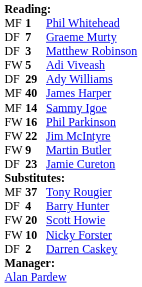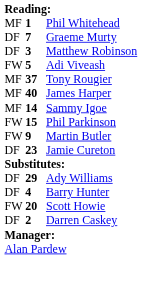 <table style="font-size: 90%" cellspacing="0" cellpadding="0" align="center">
 <tr>
 <td colspan="4"><strong>Reading:</strong></td>
 </tr>
 <tr>
 <th width="25"></th>
 <th width="25"></th>
 </tr>
 <tr>
 <td>MF</td>
 <td><strong>1</strong></td>
 <td> <a href='#'>Phil Whitehead</a></td>
 </tr>
 <tr>
 <td>DF</td>
 <td><strong>7</strong></td>
 <td> <a href='#'>Graeme Murty</a></td>
 </tr>
 <tr>
 <td>DF</td>
 <td><strong>3</strong></td>
 <td> <a href='#'>Matthew Robinson</a></td>
 <td></td>
 <td></td>
 </tr>
 <tr>
 <td>FW</td>
 <td><strong>5</strong></td>
 <td> <a href='#'>Adi Viveash</a> </td>
 </tr>
 <tr>
-<td>DF</td>
-<td><strong>29</strong></td>
-<td> <a href='#'>Ady Williams</a></td>
+<td>MF</td>
+<td><strong>37</strong></td>
+<td> <a href='#'>Tony Rougier</a></td>
 <td></td>
 <td></td>
 </tr>
 <tr>
 <td>MF</td>
 <td><strong>40</strong></td>
 <td> <a href='#'>James Harper</a></td>
 </tr>
 <tr>
 <td>MF</td>
 <td><strong>14</strong></td>
 <td> <a href='#'>Sammy Igoe</a></td>
 <td></td>
 <td></td>
 </tr>
 <tr>
 <td>FW</td>
-<td><strong>16</strong></td>
+<td><strong>15</strong></td>
 <td> <a href='#'>Phil Parkinson</a> </td>
-</tr>
-<tr>
-<td>FW</td>
-<td><strong>22</strong></td>
-<td> <a href='#'>Jim McIntyre</a></td>
-<td></td>
-<td></td>
 </tr>
 <tr>
 <td>FW</td>
 <td><strong>9</strong></td>
 <td> <a href='#'>Martin Butler</a></td>
 </tr>
 <tr>
 <td>DF</td>
 <td><strong>23</strong></td>
 <td> <a href='#'>Jamie Cureton</a></td>
 </tr>
 <tr>
 <td colspan=4><strong>Substitutes:</strong></td>
 </tr>
 <tr>
-<td>MF</td>
-<td><strong>37</strong></td>
-<td> <a href='#'>Tony Rougier</a></td>
+<td>DF</td>
+<td><strong>29</strong></td>
+<td> <a href='#'>Ady Williams</a></td>
 <td></td>
 <td></td>
 </tr>
 <tr>
 <td>DF</td>
 <td><strong>4</strong></td>
 <td> <a href='#'>Barry Hunter</a></td>
 <td></td>
 <td></td>
 </tr>
 <tr>
 <td>FW</td>
 <td><strong>20</strong></td>
 <td> <a href='#'>Scott Howie</a></td>
 </tr>
 <tr>
-<td>FW</td>
-<td><strong>10</strong></td>
-<td> <a href='#'>Nicky Forster</a></td>
-<td></td>
-<td></td>
-</tr>
-<tr>
 <td>DF</td>
 <td><strong>2</strong></td>
 <td> <a href='#'>Darren Caskey</a></td>
 </tr>
 <tr>
 <td colspan=4><strong>Manager:</strong></td>
 </tr>
 <tr>
 <td colspan="4"> <a href='#'>Alan Pardew</a></td>
 </tr>
 </table>
